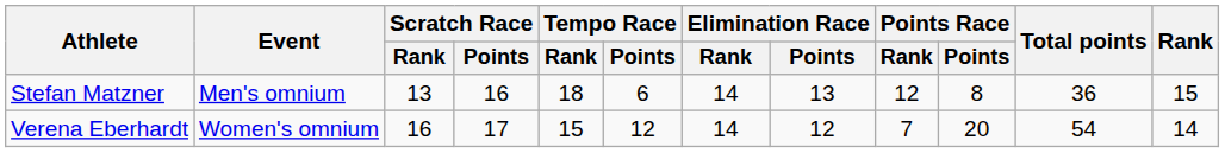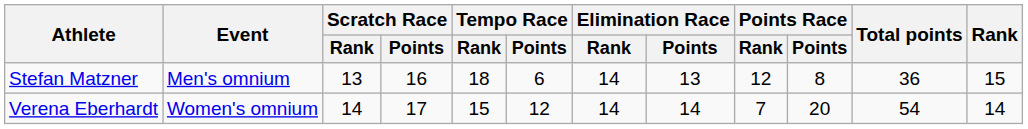 <table class="wikitable" style="font-size:90%">
 <tr>
 <th rowspan="2">Athlete</th>
 <th rowspan="2">Event</th>
 <th colspan=2>Scratch Race</th>
 <th colspan=2>Tempo Race</th>
 <th colspan=2>Elimination Race</th>
 <th colspan=2>Points Race</th>
 <th rowspan=2>Total points</th>
 <th rowspan=2>Rank</th>
 </tr>
 <tr style="font-size:95%">
 <th>Rank</th>
 <th>Points</th>
 <th>Rank</th>
 <th>Points</th>
 <th>Rank</th>
 <th>Points</th>
 <th>Rank</th>
 <th>Points</th>
 </tr>
 <tr align=center>
 <td align=left><a href='#'>Stefan Matzner</a></td>
 <td align=left><a href='#'>Men's omnium</a></td>
 <td>13</td>
 <td>16</td>
 <td>18</td>
 <td>6</td>
 <td>14</td>
 <td>13</td>
 <td>12</td>
 <td>8</td>
 <td>36</td>
 <td>15</td>
 </tr>
 <tr align=center>
 <td align=left><a href='#'>Verena Eberhardt</a></td>
 <td align=left><a href='#'>Women's omnium</a></td>
-<td>16</td>
+<td>14</td>
 <td>17</td>
 <td>15</td>
 <td>12</td>
 <td>14</td>
-<td>12</td>
+<td>14</td>
 <td>7</td>
 <td>20</td>
 <td>54</td>
 <td>14</td>
 </tr>
 </table>
